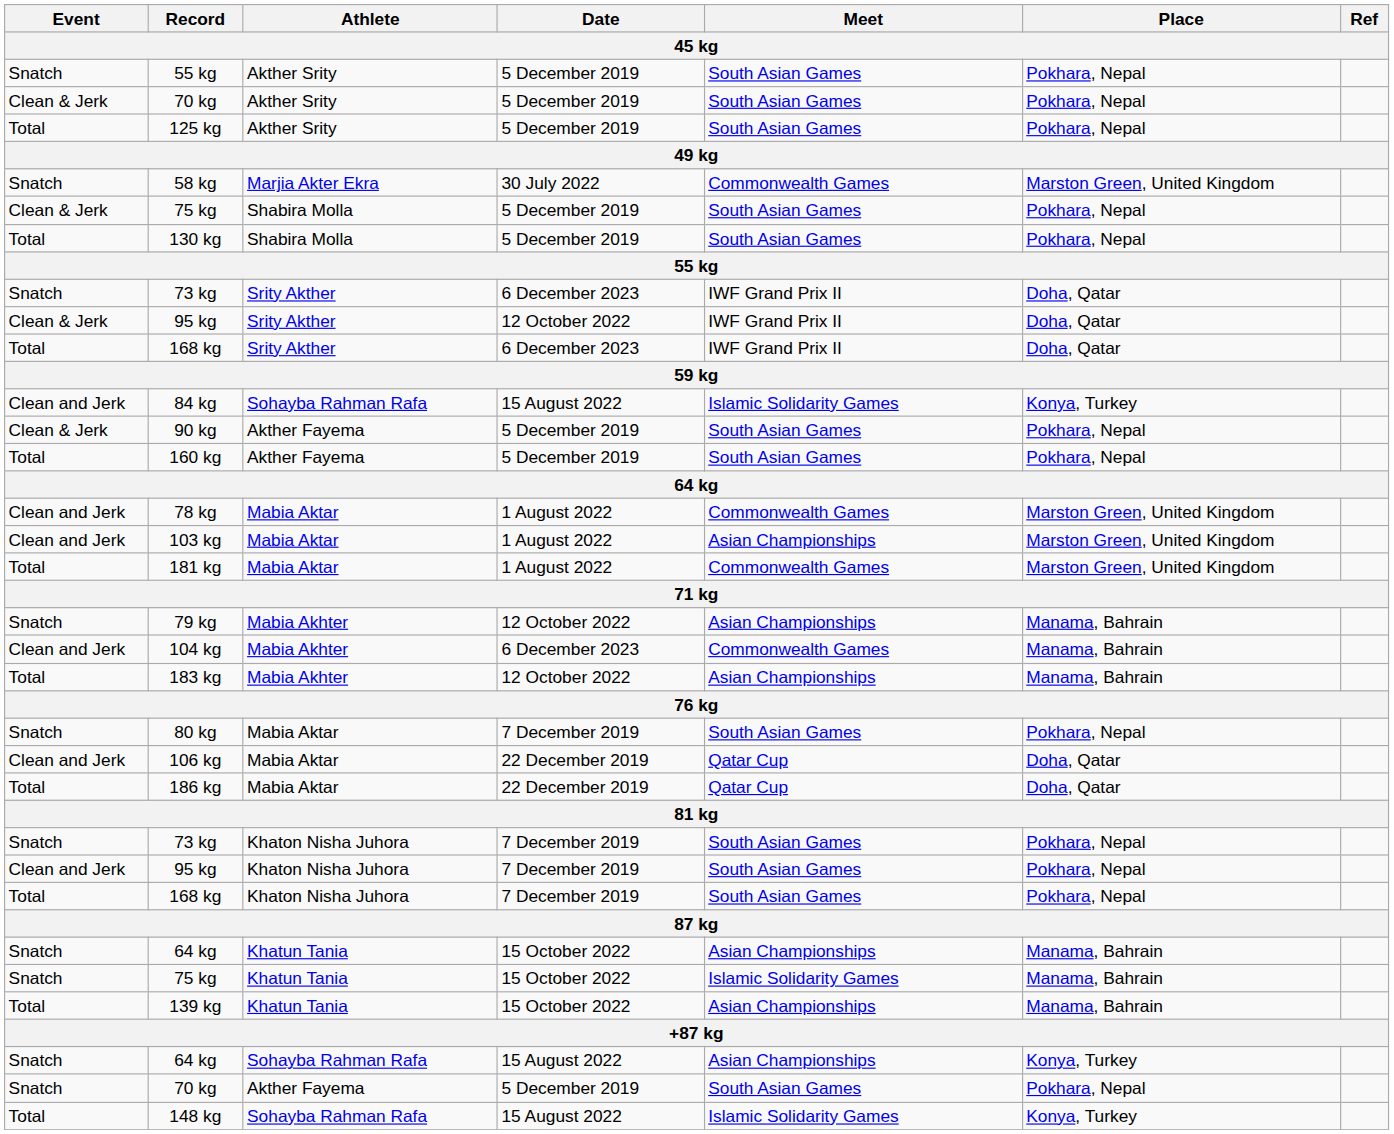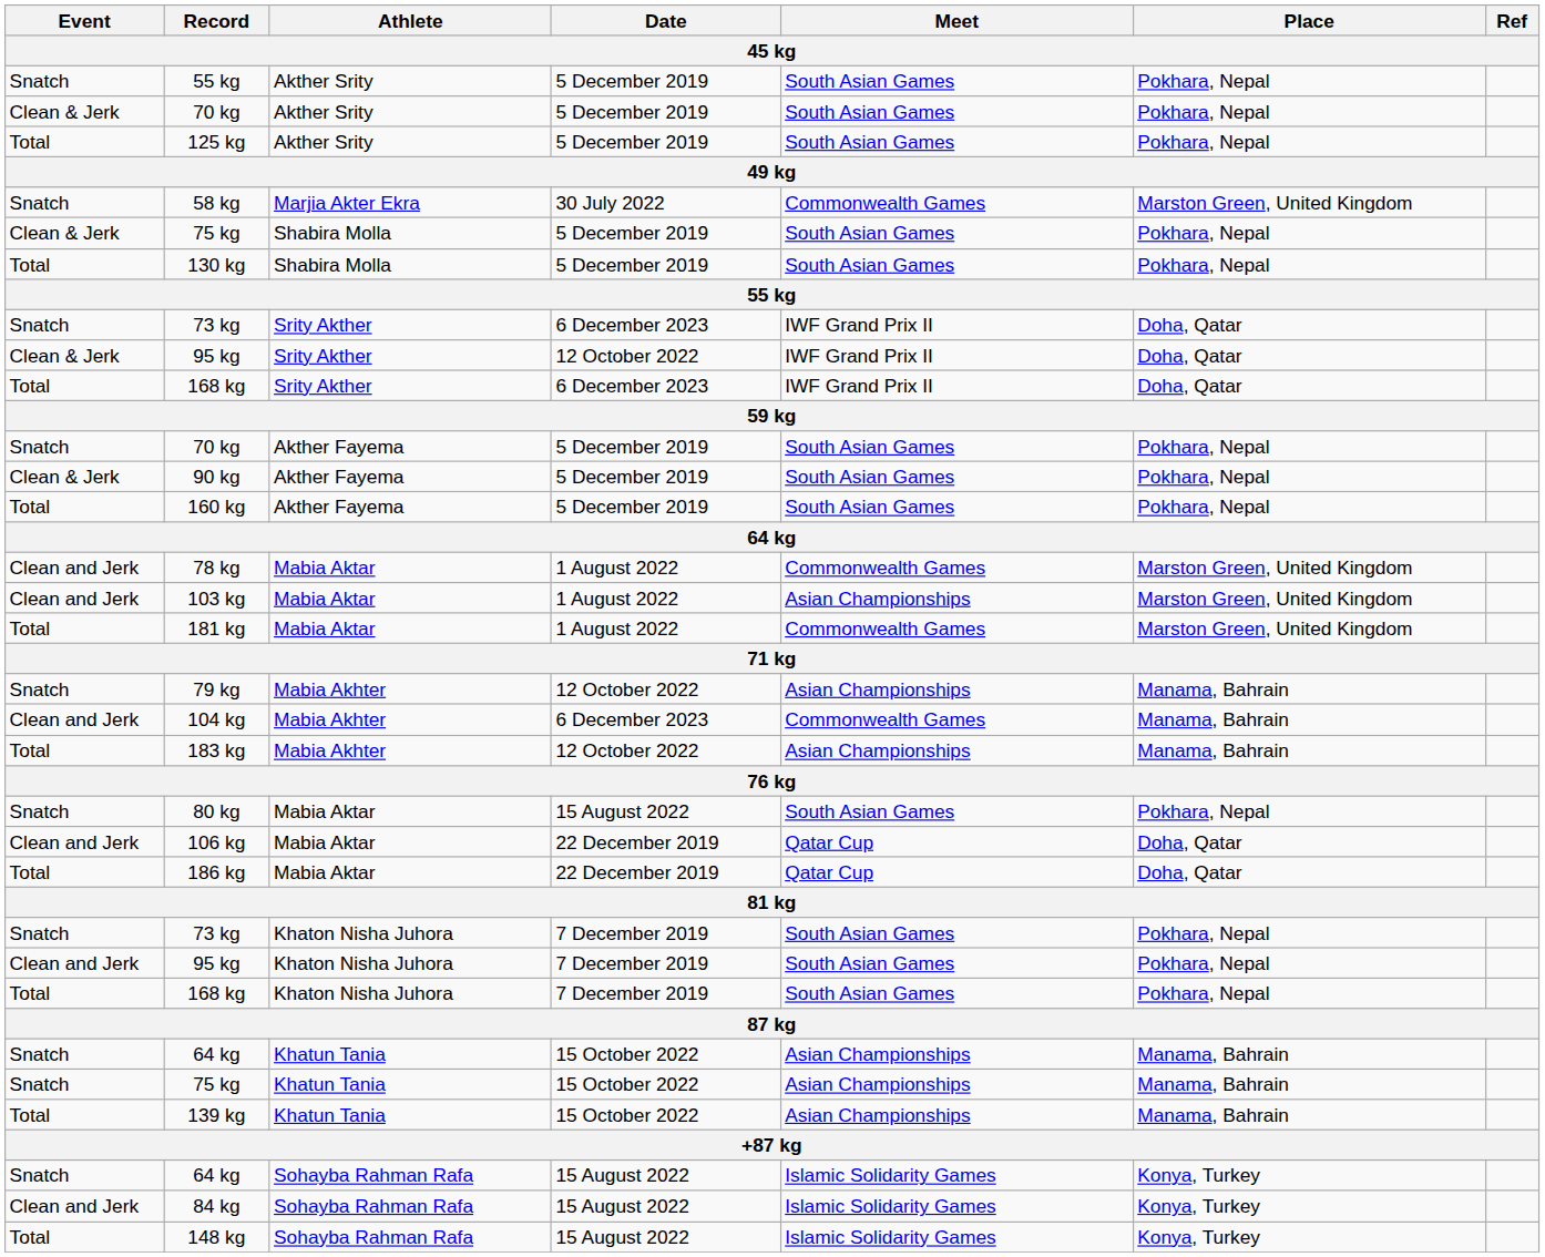 <table class="wikitable" style="font-size:95%;">
 <tr>
 <th width=9%>Event</th>
 <th width=6%>Record</th>
 <th width=16%>Athlete</th>
 <th width=13%>Date</th>
 <th width=20%>Meet</th>
 <th width=20%>Place</th>
 <th width=3%>Ref</th>
 </tr>
 <tr bgcolor="#DDDDDD">
 <th colspan="7">45 kg</th>
 </tr>
 <tr>
 <td>Snatch</td>
 <td align="center">55 kg</td>
 <td>Akther Srity</td>
 <td>5 December 2019</td>
 <td><a href='#'>South Asian Games</a></td>
 <td><a href='#'>Pokhara</a>, Nepal</td>
 <td></td>
 </tr>
 <tr>
 <td>Clean & Jerk</td>
 <td align="center">70 kg</td>
 <td>Akther Srity</td>
 <td>5 December 2019</td>
 <td><a href='#'>South Asian Games</a></td>
 <td><a href='#'>Pokhara</a>, Nepal</td>
 <td></td>
 </tr>
 <tr>
 <td>Total</td>
 <td align="center">125 kg</td>
 <td>Akther Srity</td>
 <td>5 December 2019</td>
 <td><a href='#'>South Asian Games</a></td>
 <td><a href='#'>Pokhara</a>, Nepal</td>
 <td></td>
 </tr>
 <tr bgcolor="#DDDDDD">
 <th colspan="7">49 kg</th>
 </tr>
 <tr>
 <td>Snatch</td>
 <td align="center">58 kg</td>
 <td><a href='#'>Marjia Akter Ekra</a></td>
 <td>30 July 2022</td>
 <td><a href='#'>Commonwealth Games</a></td>
 <td><a href='#'>Marston Green</a>, United Kingdom</td>
 <td></td>
 </tr>
 <tr>
 <td>Clean & Jerk</td>
 <td align="center">75 kg</td>
 <td>Shabira Molla</td>
 <td>5 December 2019</td>
 <td><a href='#'>South Asian Games</a></td>
 <td><a href='#'>Pokhara</a>, Nepal</td>
 <td></td>
 </tr>
 <tr>
 <td>Total</td>
 <td align="center">130 kg</td>
 <td>Shabira Molla</td>
 <td>5 December 2019</td>
 <td><a href='#'>South Asian Games</a></td>
 <td><a href='#'>Pokhara</a>, Nepal</td>
 <td></td>
 </tr>
 <tr bgcolor="#DDDDDD">
 <th colspan="7">55 kg</th>
 </tr>
 <tr>
 <td>Snatch</td>
 <td align="center">73 kg</td>
 <td><a href='#'>Srity Akther</a></td>
 <td>6 December 2023</td>
 <td>IWF Grand Prix II</td>
 <td><a href='#'>Doha</a>, Qatar</td>
 <td></td>
 </tr>
 <tr>
 <td>Clean & Jerk</td>
 <td align="center">95 kg</td>
 <td><a href='#'>Srity Akther</a></td>
 <td>12 October 2022</td>
 <td>IWF Grand Prix II</td>
 <td><a href='#'>Doha</a>, Qatar</td>
 <td></td>
 </tr>
 <tr>
 <td>Total</td>
 <td align="center">168 kg</td>
 <td><a href='#'>Srity Akther</a></td>
 <td>6 December 2023</td>
 <td>IWF Grand Prix II</td>
 <td><a href='#'>Doha</a>, Qatar</td>
 <td></td>
 </tr>
 <tr bgcolor="#DDDDDD">
 <th colspan="7">59 kg</th>
 </tr>
 <tr>
-<td>Clean and Jerk</td>
-<td align="center">84 kg</td>
-<td><a href='#'>Sohayba Rahman Rafa</a></td>
-<td>15 August 2022</td>
-<td><a href='#'>Islamic Solidarity Games</a></td>
-<td><a href='#'>Konya</a>, Turkey</td>
+<td>Snatch</td>
+<td align="center">70 kg</td>
+<td>Akther Fayema</td>
+<td>5 December 2019</td>
+<td><a href='#'>South Asian Games</a></td>
+<td><a href='#'>Pokhara</a>, Nepal</td>
 <td></td>
 </tr>
 <tr>
 <td>Clean & Jerk</td>
 <td align="center">90 kg</td>
 <td>Akther Fayema</td>
 <td>5 December 2019</td>
 <td><a href='#'>South Asian Games</a></td>
 <td><a href='#'>Pokhara</a>, Nepal</td>
 <td></td>
 </tr>
 <tr>
 <td>Total</td>
 <td align="center">160 kg</td>
 <td>Akther Fayema</td>
 <td>5 December 2019</td>
 <td><a href='#'>South Asian Games</a></td>
 <td><a href='#'>Pokhara</a>, Nepal</td>
 <td></td>
 </tr>
 <tr bgcolor="#DDDDDD">
 <th colspan="7">64 kg</th>
 </tr>
 <tr>
 <td>Clean and Jerk</td>
 <td align="center">78 kg</td>
 <td><a href='#'>Mabia Aktar</a></td>
 <td>1 August 2022</td>
 <td><a href='#'>Commonwealth Games</a></td>
 <td><a href='#'>Marston Green</a>, United Kingdom</td>
 <td></td>
 </tr>
 <tr>
 <td>Clean and Jerk</td>
 <td align="center">103 kg</td>
 <td><a href='#'>Mabia Aktar</a></td>
 <td>1 August 2022</td>
 <td><a href='#'>Asian Championships</a></td>
 <td><a href='#'>Marston Green</a>, United Kingdom</td>
 <td></td>
 </tr>
 <tr>
 <td>Total</td>
 <td align="center">181 kg</td>
 <td><a href='#'>Mabia Aktar</a></td>
 <td>1 August 2022</td>
 <td><a href='#'>Commonwealth Games</a></td>
 <td><a href='#'>Marston Green</a>, United Kingdom</td>
 <td></td>
 </tr>
 <tr bgcolor="#DDDDDD">
 <th colspan="7">71 kg</th>
 </tr>
 <tr>
 <td>Snatch</td>
 <td align="center">79 kg</td>
 <td><a href='#'>Mabia Akhter</a></td>
 <td>12 October 2022</td>
 <td><a href='#'>Asian Championships</a></td>
 <td><a href='#'>Manama</a>, Bahrain</td>
 <td></td>
 </tr>
 <tr>
 <td>Clean and Jerk</td>
 <td align="center">104 kg</td>
 <td><a href='#'>Mabia Akhter</a></td>
 <td>6 December 2023</td>
 <td><a href='#'>Commonwealth Games</a></td>
 <td><a href='#'>Manama</a>, Bahrain</td>
 <td></td>
 </tr>
 <tr>
 <td>Total</td>
 <td align="center">183 kg</td>
 <td><a href='#'>Mabia Akhter</a></td>
 <td>12 October 2022</td>
 <td><a href='#'>Asian Championships</a></td>
 <td><a href='#'>Manama</a>, Bahrain</td>
 <td></td>
 </tr>
 <tr bgcolor="#DDDDDD">
 <th colspan="7">76 kg</th>
 </tr>
 <tr>
 <td>Snatch</td>
 <td align="center">80 kg</td>
 <td>Mabia Aktar</td>
-<td>7 December 2019</td>
+<td>15 August 2022</td>
 <td><a href='#'>South Asian Games</a></td>
 <td><a href='#'>Pokhara</a>, Nepal</td>
 <td></td>
 </tr>
 <tr>
 <td>Clean and Jerk</td>
 <td align="center">106 kg</td>
 <td>Mabia Aktar</td>
 <td>22 December 2019</td>
 <td><a href='#'>Qatar Cup</a></td>
 <td><a href='#'>Doha</a>, Qatar</td>
 <td></td>
 </tr>
 <tr>
 <td>Total</td>
 <td align="center">186 kg</td>
 <td>Mabia Aktar</td>
 <td>22 December 2019</td>
 <td><a href='#'>Qatar Cup</a></td>
 <td><a href='#'>Doha</a>, Qatar</td>
 <td></td>
 </tr>
 <tr bgcolor="#DDDDDD">
 <th colspan="7">81 kg</th>
 </tr>
 <tr>
 <td>Snatch</td>
 <td align="center">73 kg</td>
 <td>Khaton Nisha Juhora</td>
 <td>7 December 2019</td>
 <td><a href='#'>South Asian Games</a></td>
 <td><a href='#'>Pokhara</a>, Nepal</td>
 <td></td>
 </tr>
 <tr>
 <td>Clean and Jerk</td>
 <td align="center">95 kg</td>
 <td>Khaton Nisha Juhora</td>
 <td>7 December 2019</td>
 <td><a href='#'>South Asian Games</a></td>
 <td><a href='#'>Pokhara</a>, Nepal</td>
 <td></td>
 </tr>
 <tr>
 <td>Total</td>
 <td align="center">168 kg</td>
 <td>Khaton Nisha Juhora</td>
 <td>7 December 2019</td>
 <td><a href='#'>South Asian Games</a></td>
 <td><a href='#'>Pokhara</a>, Nepal</td>
 <td></td>
 </tr>
 <tr bgcolor="#DDDDDD">
 <th colspan="7">87 kg</th>
 </tr>
 <tr>
 <td>Snatch</td>
 <td align="center">64 kg</td>
 <td><a href='#'>Khatun Tania</a></td>
 <td>15 October 2022</td>
 <td><a href='#'>Asian Championships</a></td>
 <td><a href='#'>Manama</a>, Bahrain</td>
 <td></td>
 </tr>
 <tr>
 <td>Snatch</td>
 <td align="center">75 kg</td>
 <td><a href='#'>Khatun Tania</a></td>
 <td>15 October 2022</td>
-<td><a href='#'>Islamic Solidarity Games</a></td>
+<td><a href='#'>Asian Championships</a></td>
 <td><a href='#'>Manama</a>, Bahrain</td>
 <td></td>
 </tr>
 <tr>
 <td>Total</td>
 <td align="center">139 kg</td>
 <td><a href='#'>Khatun Tania</a></td>
 <td>15 October 2022</td>
 <td><a href='#'>Asian Championships</a></td>
 <td><a href='#'>Manama</a>, Bahrain</td>
 <td></td>
 </tr>
 <tr bgcolor="#DDDDDD">
 <th colspan="7">+87 kg</th>
 </tr>
 <tr>
 <td>Snatch</td>
 <td align="center">64 kg</td>
 <td><a href='#'>Sohayba Rahman Rafa</a></td>
 <td>15 August 2022</td>
-<td><a href='#'>Asian Championships</a></td>
+<td><a href='#'>Islamic Solidarity Games</a></td>
 <td><a href='#'>Konya</a>, Turkey</td>
 <td></td>
 </tr>
 <tr>
-<td>Snatch</td>
-<td align="center">70 kg</td>
-<td>Akther Fayema</td>
-<td>5 December 2019</td>
-<td><a href='#'>South Asian Games</a></td>
-<td><a href='#'>Pokhara</a>, Nepal</td>
+<td>Clean and Jerk</td>
+<td align="center">84 kg</td>
+<td><a href='#'>Sohayba Rahman Rafa</a></td>
+<td>15 August 2022</td>
+<td><a href='#'>Islamic Solidarity Games</a></td>
+<td><a href='#'>Konya</a>, Turkey</td>
 <td></td>
 </tr>
 <tr>
 <td>Total</td>
 <td align="center">148 kg</td>
 <td><a href='#'>Sohayba Rahman Rafa</a></td>
 <td>15 August 2022</td>
 <td><a href='#'>Islamic Solidarity Games</a></td>
 <td><a href='#'>Konya</a>, Turkey</td>
 <td></td>
 </tr>
 </table>
